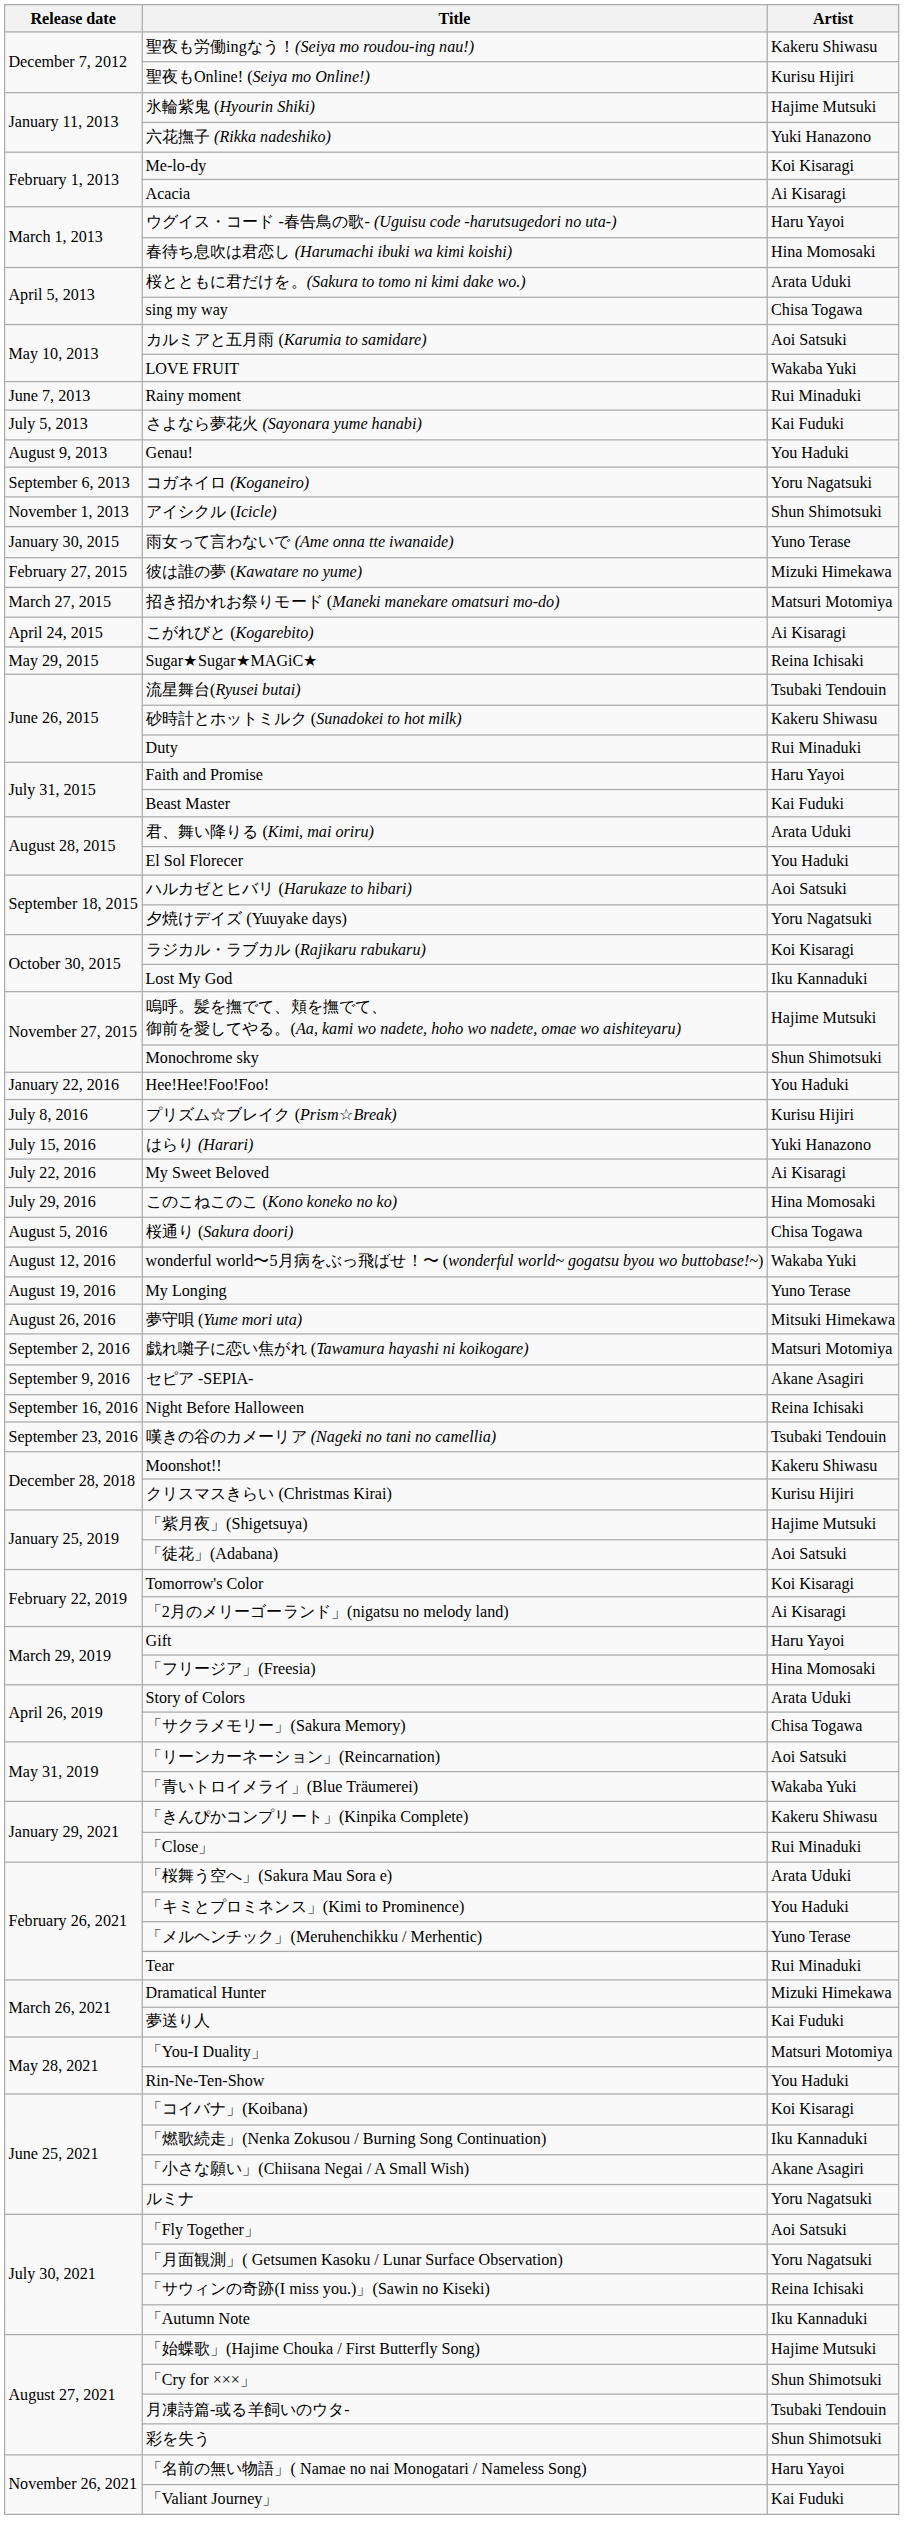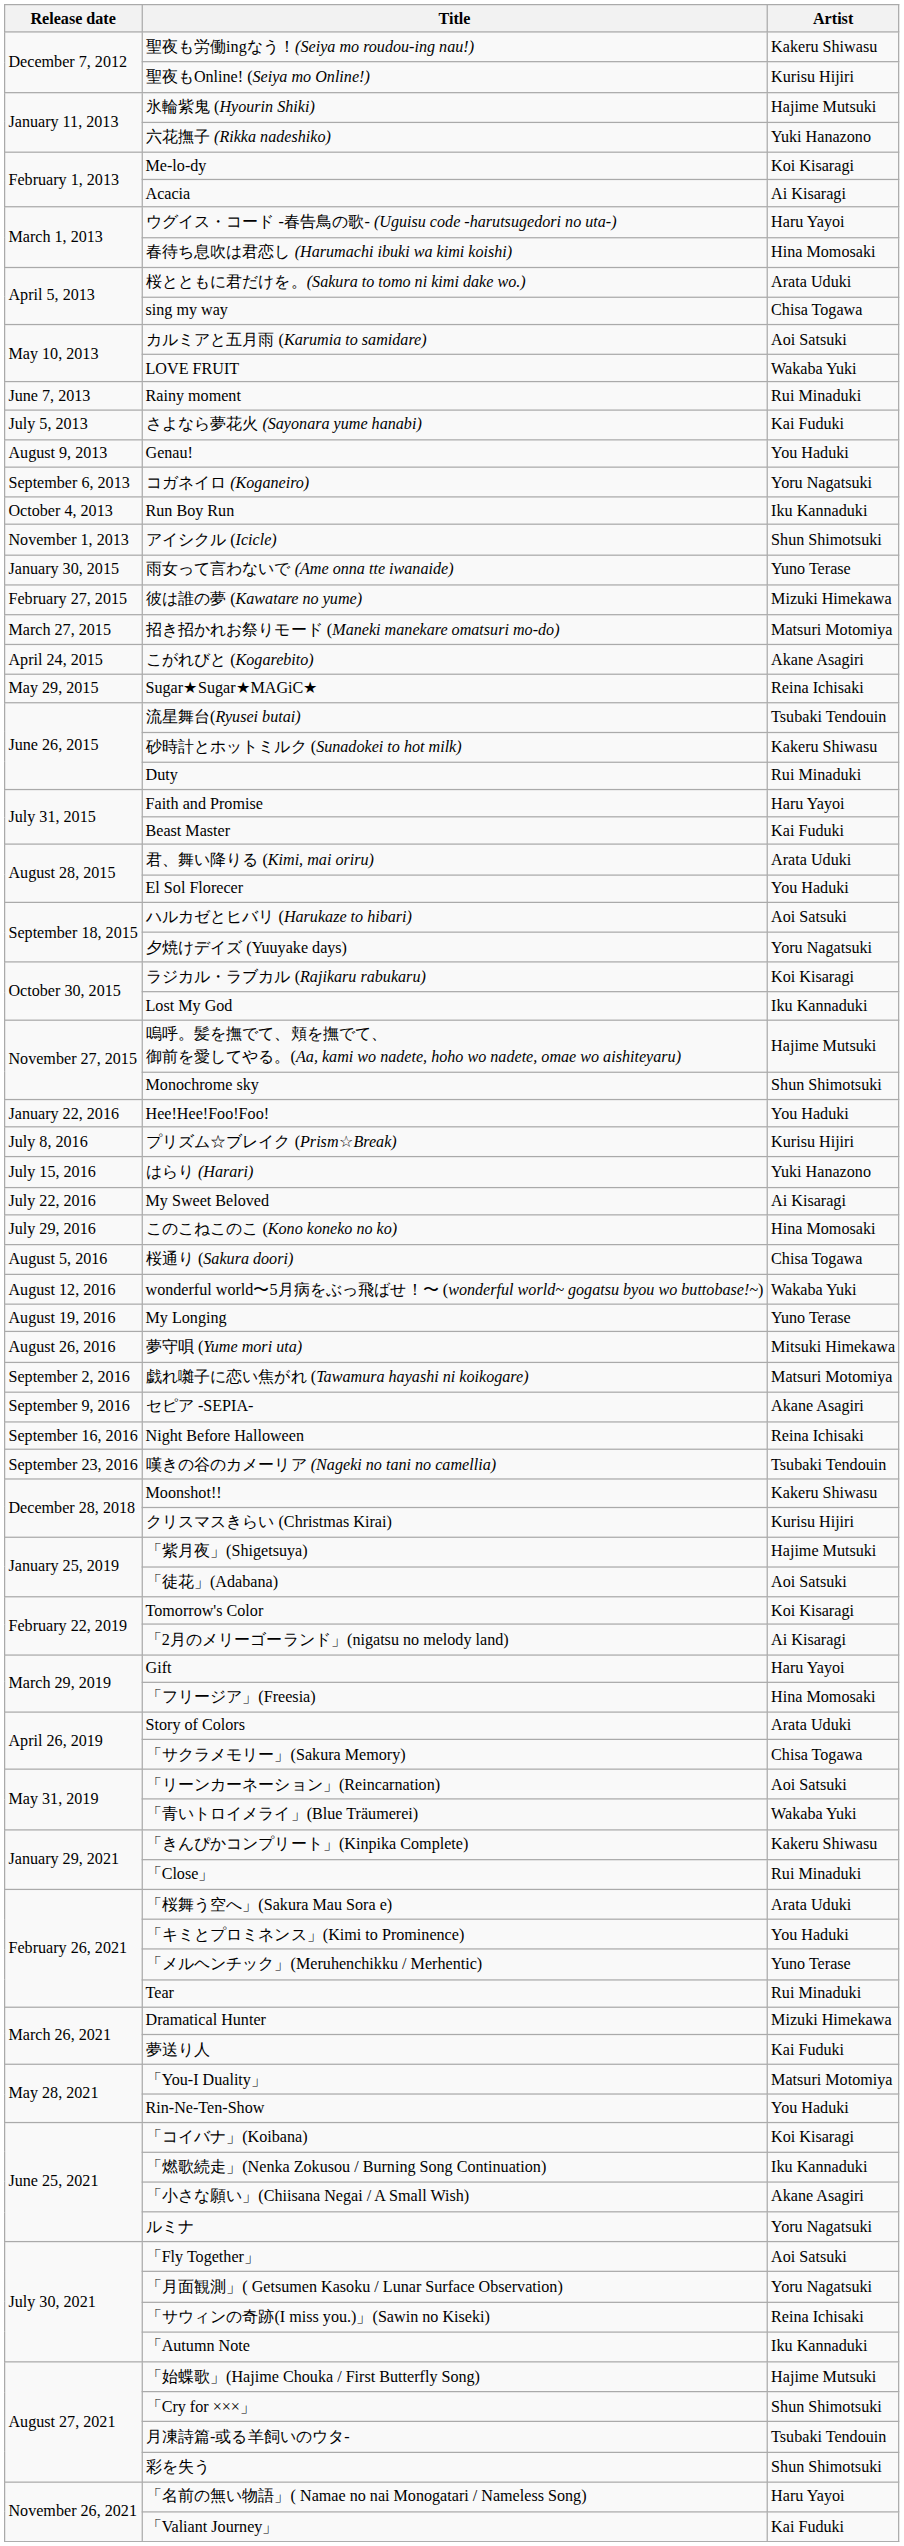 <table class="wikitable" style="font-size:small;">
 <tr>
 <th>Release date</th>
 <th>Title</th>
 <th>Artist</th>
 </tr>
 <tr>
 <td rowspan="2">December 7, 2012</td>
 <td>聖夜も労働ingなう！<em>(Seiya mo roudou-ing nau!)</em></td>
 <td>Kakeru Shiwasu</td>
 </tr>
 <tr>
 <td>聖夜もOnline! (<em>Seiya mo Online!)</em></td>
 <td>Kurisu Hijiri</td>
 </tr>
 <tr>
 <td rowspan="2">January 11, 2013</td>
 <td>氷輪紫鬼 (<em>Hyourin Shiki)</em></td>
 <td>Hajime Mutsuki</td>
 </tr>
 <tr>
 <td>六花撫子 <em>(Rikka nadeshiko)</em></td>
 <td>Yuki Hanazono</td>
 </tr>
 <tr>
 <td rowspan="2">February 1, 2013</td>
 <td>Me-lo-dy</td>
 <td>Koi Kisaragi</td>
 </tr>
 <tr>
 <td>Acacia</td>
 <td>Ai Kisaragi</td>
 </tr>
 <tr>
 <td rowspan="2">March 1, 2013</td>
 <td>ウグイス・コード -春告鳥の歌- <em>(Uguisu code -harutsugedori no uta-)</em></td>
 <td>Haru Yayoi</td>
 </tr>
 <tr>
 <td>春待ち息吹は君恋し <em>(Harumachi ibuki wa kimi koishi)</em></td>
 <td>Hina Momosaki</td>
 </tr>
 <tr>
 <td rowspan="2">April 5, 2013</td>
 <td>桜とともに君だけを。<em>(Sakura to tomo ni kimi dake wo.)</em></td>
 <td>Arata Uduki</td>
 </tr>
 <tr>
 <td>sing my way</td>
 <td>Chisa Togawa</td>
 </tr>
 <tr>
 <td rowspan="2">May 10, 2013</td>
 <td>カルミアと五月雨 (<em>Karumia to samidare)</em></td>
 <td>Aoi Satsuki</td>
 </tr>
 <tr>
 <td>LOVE FRUIT</td>
 <td>Wakaba Yuki</td>
 </tr>
 <tr>
 <td>June 7, 2013</td>
 <td>Rainy moment</td>
 <td>Rui Minaduki</td>
 </tr>
 <tr>
 <td>July 5, 2013</td>
 <td>さよなら夢花火 <em>(Sayonara yume hanabi)</em></td>
 <td>Kai Fuduki</td>
 </tr>
 <tr>
 <td>August 9, 2013</td>
 <td>Genau!</td>
 <td>You Haduki</td>
 </tr>
 <tr>
 <td>September 6, 2013</td>
 <td>コガネイロ <em>(Koganeiro)</em></td>
 <td>Yoru Nagatsuki</td>
 </tr>
 <tr>
+<td>October 4, 2013</td>
+<td>Run Boy Run</td>
+<td>Iku Kannaduki</td>
+</tr>
+<tr>
 <td>November 1, 2013</td>
 <td>アイシクル (<em>Icicle)</em></td>
 <td>Shun Shimotsuki</td>
 </tr>
 <tr>
 <td>January 30, 2015</td>
 <td>雨女って言わないで <em>(Ame onna tte iwanaide)</em></td>
 <td>Yuno Terase</td>
 </tr>
 <tr>
 <td>February 27, 2015</td>
 <td>彼は誰の夢 (<em>Kawatare no yume)</em></td>
 <td>Mizuki Himekawa</td>
 </tr>
 <tr>
 <td>March 27, 2015</td>
 <td>招き招かれお祭りモード (<em>Maneki manekare omatsuri mo-do)</em></td>
 <td>Matsuri Motomiya</td>
 </tr>
 <tr>
 <td>April 24, 2015</td>
 <td>こがれびと (<em>Kogarebito)</em></td>
-<td>Ai Kisaragi</td>
+<td>Akane Asagiri</td>
 </tr>
 <tr>
 <td>May 29, 2015</td>
 <td>Sugar★Sugar★MAGiC★</td>
 <td>Reina Ichisaki</td>
 </tr>
 <tr>
 <td rowspan="3">June 26, 2015</td>
 <td>流星舞台(<em>Ryusei butai)</em></td>
 <td>Tsubaki Tendouin</td>
 </tr>
 <tr>
 <td>砂時計とホットミルク (<em>Sunadokei to hot milk)</em></td>
 <td>Kakeru Shiwasu</td>
 </tr>
 <tr>
 <td>Duty</td>
 <td>Rui Minaduki</td>
 </tr>
 <tr>
 <td rowspan="2">July 31, 2015</td>
 <td>Faith and Promise</td>
 <td>Haru Yayoi</td>
 </tr>
 <tr>
 <td>Beast Master</td>
 <td>Kai Fuduki</td>
 </tr>
 <tr>
 <td rowspan="2">August 28, 2015</td>
 <td>君、舞い降りる (<em>Kimi, mai oriru)</em></td>
 <td>Arata Uduki</td>
 </tr>
 <tr>
 <td>El Sol Florecer</td>
 <td>You Haduki</td>
 </tr>
 <tr>
 <td rowspan="2">September 18, 2015</td>
 <td>ハルカゼとヒバリ (<em>Harukaze to hibari)</em></td>
 <td>Aoi Satsuki</td>
 </tr>
 <tr>
 <td>夕焼けデイズ (Yuuyake days)</td>
 <td>Yoru Nagatsuki</td>
 </tr>
 <tr>
 <td rowspan="2">October 30, 2015</td>
 <td>ラジカル・ラブカル (<em>Rajikaru rabukaru)</em></td>
 <td>Koi Kisaragi</td>
 </tr>
 <tr>
 <td>Lost My God</td>
 <td>Iku Kannaduki</td>
 </tr>
 <tr>
 <td rowspan="2">November 27, 2015</td>
 <td>嗚呼。髪を撫でて、頬を撫でて、<br>御前を愛してやる。(<em>Aa, kami wo nadete, hoho wo nadete, omae wo aishiteyaru)</em></td>
 <td>Hajime Mutsuki</td>
 </tr>
 <tr>
 <td>Monochrome sky</td>
 <td>Shun Shimotsuki</td>
 </tr>
 <tr>
 <td>January 22, 2016</td>
 <td>Hee!Hee!Foo!Foo!</td>
 <td>You Haduki</td>
 </tr>
 <tr>
 <td>July 8, 2016</td>
 <td>プリズム☆ブレイク (<em>Prism</em>☆<em>Break)</em></td>
 <td>Kurisu Hijiri</td>
 </tr>
 <tr>
 <td>July 15, 2016</td>
 <td>はらり <em>(Harari)</em></td>
 <td>Yuki Hanazono</td>
 </tr>
 <tr>
 <td>July 22, 2016</td>
 <td>My Sweet Beloved</td>
 <td>Ai Kisaragi</td>
 </tr>
 <tr>
 <td>July 29, 2016</td>
 <td>このこねこのこ (<em>Kono koneko no ko)</em></td>
 <td>Hina Momosaki</td>
 </tr>
 <tr>
 <td>August 5, 2016</td>
 <td>桜通り (<em>Sakura doori)</em></td>
 <td>Chisa Togawa</td>
 </tr>
 <tr>
 <td>August 12, 2016</td>
 <td>wonderful world〜5月病をぶっ飛ばせ！〜 (<em>wonderful world~ gogatsu byou wo buttobase!~</em>)</td>
 <td>Wakaba Yuki</td>
 </tr>
 <tr>
 <td>August 19, 2016</td>
 <td>My Longing</td>
 <td>Yuno Terase</td>
 </tr>
 <tr>
 <td>August 26, 2016</td>
 <td>夢守唄 (<em>Yume mori uta)</em></td>
 <td>Mitsuki Himekawa</td>
 </tr>
 <tr>
 <td>September 2, 2016</td>
 <td>戯れ囃子に恋い焦がれ (<em>Tawamura hayashi ni koikogare)</em></td>
 <td>Matsuri Motomiya</td>
 </tr>
 <tr>
 <td>September 9, 2016</td>
 <td>セピア -SEPIA-</td>
 <td>Akane Asagiri</td>
 </tr>
 <tr>
 <td>September 16, 2016</td>
 <td>Night Before Halloween</td>
 <td>Reina Ichisaki</td>
 </tr>
 <tr>
 <td>September 23, 2016</td>
 <td>嘆きの谷のカメーリア <em>(Nageki no tani no camellia)</em></td>
 <td>Tsubaki Tendouin</td>
 </tr>
 <tr>
 <td rowspan="2">December 28, 2018</td>
 <td>Moonshot!!</td>
 <td>Kakeru Shiwasu</td>
 </tr>
 <tr>
 <td>クリスマスきらい (Christmas Kirai)</td>
 <td>Kurisu Hijiri</td>
 </tr>
 <tr>
 <td rowspan="2">January 25, 2019</td>
 <td>「紫月夜」(Shigetsuya)</td>
 <td>Hajime Mutsuki</td>
 </tr>
 <tr>
 <td>「徒花」(Adabana)</td>
 <td>Aoi Satsuki</td>
 </tr>
 <tr>
 <td rowspan="2">February 22, 2019</td>
 <td>Tomorrow's Color</td>
 <td>Koi Kisaragi</td>
 </tr>
 <tr>
 <td>「2月のメリーゴーランド」(nigatsu no melody land)</td>
 <td>Ai Kisaragi</td>
 </tr>
 <tr>
 <td rowspan="2">March 29, 2019</td>
 <td>Gift</td>
 <td>Haru Yayoi</td>
 </tr>
 <tr>
 <td>「フリージア」(Freesia)</td>
 <td>Hina Momosaki</td>
 </tr>
 <tr>
 <td rowspan="2">April 26, 2019</td>
 <td>Story of Colors</td>
 <td>Arata Uduki</td>
 </tr>
 <tr>
 <td>「サクラメモリー」(Sakura Memory)</td>
 <td>Chisa Togawa</td>
 </tr>
 <tr>
 <td rowspan="2">May 31, 2019</td>
 <td>「リーンカーネーション」(Reincarnation)</td>
 <td>Aoi Satsuki</td>
 </tr>
 <tr>
 <td>「青いトロイメライ」(Blue Träumerei)</td>
 <td>Wakaba Yuki</td>
 </tr>
 <tr>
 <td rowspan="2">January 29, 2021</td>
 <td>「きんぴかコンプリート」(Kinpika Complete)</td>
 <td>Kakeru Shiwasu</td>
 </tr>
 <tr>
 <td>「Close」</td>
 <td>Rui Minaduki</td>
 </tr>
 <tr>
 <td rowspan="4">February 26, 2021</td>
 <td>「桜舞う空へ」(Sakura Mau Sora e)</td>
 <td>Arata Uduki</td>
 </tr>
 <tr>
 <td>「キミとプロミネンス」(Kimi to Prominence)</td>
 <td>You Haduki</td>
 </tr>
 <tr>
 <td>「メルヘンチック」(Meruhenchikku / Merhentic)</td>
 <td>Yuno Terase</td>
 </tr>
 <tr>
 <td>Tear</td>
 <td>Rui Minaduki</td>
 </tr>
 <tr>
 <td rowspan="2">March 26, 2021</td>
 <td>Dramatical Hunter</td>
 <td>Mizuki Himekawa</td>
 </tr>
 <tr>
 <td>夢送り人</td>
 <td>Kai Fuduki</td>
 </tr>
 <tr>
 <td rowspan="2">May 28, 2021</td>
 <td>「You-I Duality」</td>
 <td>Matsuri Motomiya</td>
 </tr>
 <tr>
 <td>Rin-Ne-Ten-Show</td>
 <td>You Haduki</td>
 </tr>
 <tr>
 <td rowspan="4">June 25, 2021</td>
 <td>「コイバナ」(Koibana)</td>
 <td>Koi Kisaragi</td>
 </tr>
 <tr>
 <td>「燃歌続走」(Nenka Zokusou / Burning Song Continuation)</td>
 <td>Iku Kannaduki</td>
 </tr>
 <tr>
 <td>「小さな願い」(Chiisana Negai / A Small Wish)</td>
 <td>Akane Asagiri</td>
 </tr>
 <tr>
 <td>ルミナ</td>
 <td>Yoru Nagatsuki</td>
 </tr>
 <tr>
 <td rowspan="4">July 30, 2021</td>
 <td>「Fly Together」</td>
 <td>Aoi Satsuki</td>
 </tr>
 <tr>
 <td>「月面観測」( Getsumen Kasoku / Lunar Surface Observation)</td>
 <td>Yoru Nagatsuki</td>
 </tr>
 <tr>
 <td>「サウィンの奇跡(I miss you.)」(Sawin no Kiseki)</td>
 <td>Reina Ichisaki</td>
 </tr>
 <tr>
 <td>「Autumn Note</td>
 <td>Iku Kannaduki</td>
 </tr>
 <tr>
 <td rowspan="4">August 27, 2021</td>
 <td>「始蝶歌」(Hajime Chouka / First Butterfly Song)</td>
 <td>Hajime Mutsuki</td>
 </tr>
 <tr>
 <td>「Cry for ×××」</td>
 <td>Shun Shimotsuki</td>
 </tr>
 <tr>
 <td>月凍詩篇-或る羊飼いのウタ-</td>
 <td>Tsubaki Tendouin</td>
 </tr>
 <tr>
 <td>彩を失う</td>
 <td>Shun Shimotsuki</td>
 </tr>
 <tr>
 <td rowspan="2">November 26, 2021</td>
 <td>「名前の無い物語」( Namae no nai Monogatari / Nameless Song)</td>
 <td>Haru Yayoi</td>
 </tr>
 <tr>
 <td>「Valiant Journey」</td>
 <td>Kai Fuduki</td>
 </tr>
 </table>
